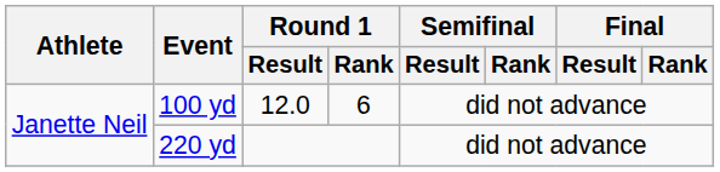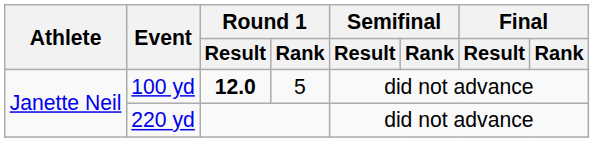 <table class=wikitable style=font-size:90%>
 <tr>
 <th rowspan=2>Athlete</th>
 <th rowspan=2>Event</th>
 <th colspan=2>Round 1</th>
 <th colspan=2>Semifinal</th>
 <th colspan=2>Final</th>
 </tr>
 <tr style=font-size:95%>
 <th>Result</th>
 <th>Rank</th>
 <th>Result</th>
 <th>Rank</th>
 <th>Result</th>
 <th>Rank</th>
 </tr>
 <tr align=center>
 <td align=left rowspan=2><a href='#'>Janette Neil</a></td>
 <td align=left><a href='#'>100 yd</a></td>
-<td>12.0</td>
-<td>6</td>
+<td><strong>12.0</strong></td>
+<td>5</td>
 <td colspan=4>did not advance</td>
 </tr>
 <tr align=center>
 <td align=left rowspan=4><a href='#'>220 yd</a></td>
 <td colspan=2></td>
 <td colspan=4>did not advance</td>
 </tr>
 </table>
